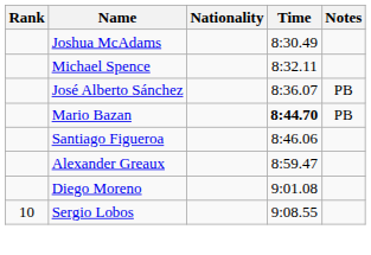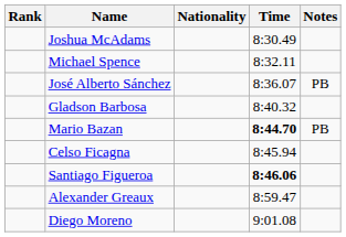 <table class="wikitable sortable" style="text-align:center">
 <tr>
 <th>Rank</th>
 <th>Name</th>
 <th>Nationality</th>
 <th>Time</th>
 <th>Notes</th>
 </tr>
 <tr>
 <td></td>
 <td align=left><a href='#'>Joshua McAdams</a></td>
 <td align=left></td>
 <td>8:30.49</td>
 <td></td>
 </tr>
 <tr>
 <td></td>
 <td align=left><a href='#'>Michael Spence</a></td>
 <td align=left></td>
 <td>8:32.11</td>
 <td></td>
 </tr>
 <tr>
 <td></td>
 <td align=left><a href='#'>José Alberto Sánchez</a></td>
 <td align=left></td>
 <td>8:36.07</td>
 <td>PB</td>
 </tr>
 <tr>
 <td></td>
+<td align=left><a href='#'>Gladson Barbosa</a></td>
+<td align=left></td>
+<td>8:40.32</td>
+<td></td>
+</tr>
+<tr>
+<td></td>
 <td align=left><a href='#'>Mario Bazan</a></td>
 <td align=left></td>
 <td><strong>8:44.70</strong></td>
 <td>PB</td>
 </tr>
 <tr>
 <td></td>
+<td align=left><a href='#'>Celso Ficagna</a></td>
+<td align=left></td>
+<td>8:45.94</td>
+<td></td>
+</tr>
+<tr>
+<td></td>
 <td align=left><a href='#'>Santiago Figueroa</a></td>
 <td align=left></td>
-<td>8:46.06</td>
+<td><strong>8:46.06</strong></td>
 <td></td>
 </tr>
 <tr>
 <td></td>
 <td align=left><a href='#'>Alexander Greaux</a></td>
 <td align=left></td>
 <td>8:59.47</td>
 <td></td>
 </tr>
 <tr>
 <td></td>
 <td align=left><a href='#'>Diego Moreno</a></td>
 <td align=left></td>
 <td>9:01.08</td>
 <td></td>
 </tr>
-<tr>
-<td>10</td>
-<td align=left><a href='#'>Sergio Lobos</a></td>
-<td align=left></td>
-<td>9:08.55</td>
-<td></td>
-</tr>
 </table>
